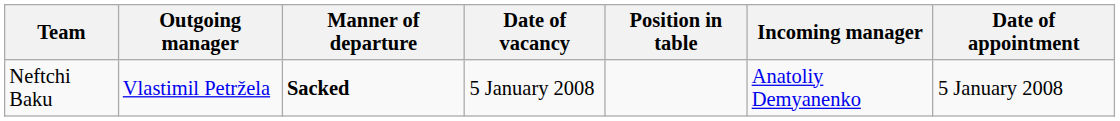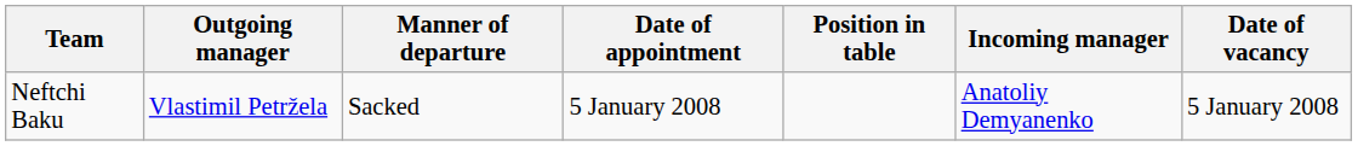 <table class="wikitable">
 <tr>
 <th>Team</th>
 <th>Outgoing manager</th>
 <th>Manner of departure</th>
-<th>Date of vacancy</th>
+<th>Date of appointment</th>
 <th>Position in table</th>
 <th>Incoming manager</th>
-<th>Date of appointment</th>
+<th>Date of vacancy</th>
 </tr>
 <tr>
 <td>Neftchi Baku</td>
 <td> <a href='#'>Vlastimil Petržela</a></td>
-<td><strong>Sacked</strong></td>
+<td>Sacked</td>
 <td>5 January 2008</td>
 <td></td>
 <td> <a href='#'>Anatoliy Demyanenko</a></td>
 <td>5 January 2008</td>
 </tr>
 </table>
